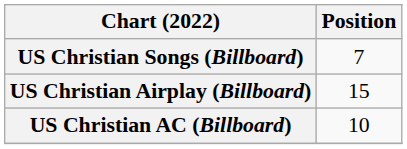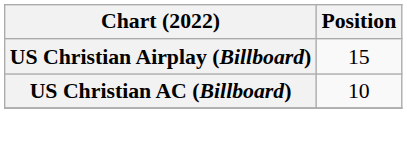 <table class="wikitable plainrowheaders" style="text-align:center">
 <tr>
 <th scope="col">Chart (2022)</th>
 <th scope="col">Position</th>
-</tr>
-<tr>
-<th scope="row">US Christian Songs (<em>Billboard</em>)</th>
-<td>7</td>
 </tr>
 <tr>
 <th scope="row">US Christian Airplay (<em>Billboard</em>)</th>
 <td>15</td>
 </tr>
 <tr>
 <th scope="row">US Christian AC (<em>Billboard</em>)</th>
 <td>10</td>
 </tr>
 <tr>
 </tr>
 </table>
